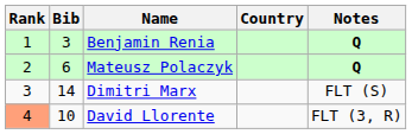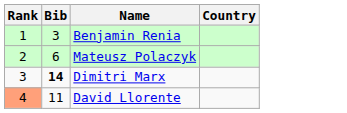 <table class="wikitable" style="text-align:center;">
 <tr>
 <th>Rank</th>
 <th>Bib</th>
 <th>Name</th>
 <th>Country</th>
-<th>Notes</th>
 </tr>
 <tr bgcolor=ccffcc>
 <td>1</td>
 <td>3</td>
 <td align=left><a href='#'>Benjamin Renia</a></td>
 <td align=left></td>
-<td><strong>Q</strong></td>
 </tr>
 <tr bgcolor=ccffcc>
 <td>2</td>
 <td>6</td>
 <td align=left><a href='#'>Mateusz Polaczyk</a></td>
 <td align=left></td>
-<td><strong>Q</strong></td>
 </tr>
 <tr>
 <td>3</td>
-<td>14</td>
+<td><strong>14</strong></td>
 <td align=left><a href='#'>Dimitri Marx</a></td>
 <td align=left></td>
-<td>FLT (S)</td>
 </tr>
 <tr>
 <td style="background: lightsalmon;">4</td>
-<td>10</td>
+<td>11</td>
 <td align=left><a href='#'>David Llorente</a></td>
 <td align=left></td>
-<td>FLT (3, R)</td>
 </tr>
 </table>
